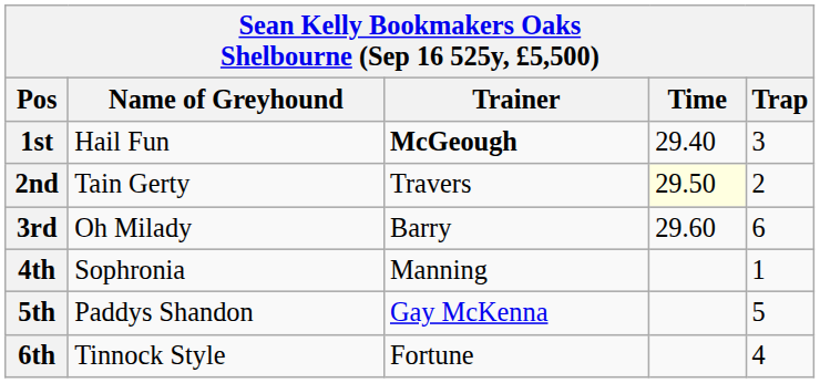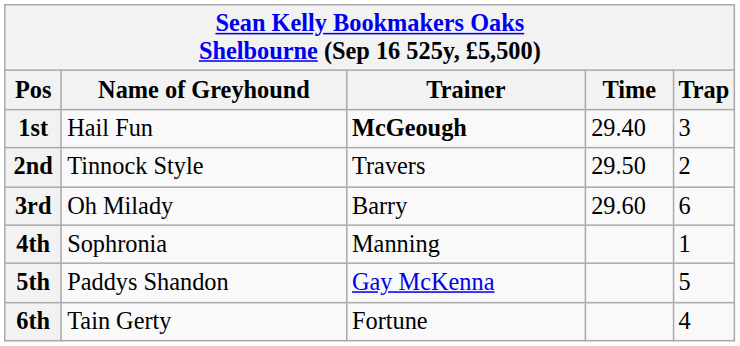 <table class="wikitable">
 <tr>
 <th colspan="6"><a href='#'>Sean Kelly Bookmakers Oaks</a><br> <a href='#'>Shelbourne</a> (Sep 16 525y, £5,500)</th>
 </tr>
 <tr>
 <th width=30>Pos</th>
 <th width=180>Name of Greyhound</th>
 <th width=150>Trainer</th>
 <th width=50>Time</th>
 <th width=30>Trap</th>
 </tr>
 <tr>
 <th>1st</th>
 <td>Hail Fun </td>
 <td><strong>McGeough</strong></td>
 <td>29.40</td>
 <td>3</td>
 </tr>
 <tr>
 <th>2nd</th>
-<td>Tain Gerty</td>
+<td>Tinnock Style</td>
 <td>Travers</td>
-<td style="background: lightyellow;">29.50</td>
+<td>29.50</td>
 <td>2</td>
 </tr>
 <tr>
 <th>3rd</th>
 <td>Oh Milady</td>
 <td>Barry</td>
 <td>29.60</td>
 <td>6</td>
 </tr>
 <tr>
 <th>4th</th>
 <td>Sophronia</td>
 <td>Manning</td>
 <td></td>
 <td>1</td>
 </tr>
 <tr>
 <th>5th</th>
 <td>Paddys Shandon</td>
 <td><a href='#'>Gay McKenna</a></td>
 <td></td>
 <td>5</td>
 </tr>
 <tr>
 <th>6th</th>
-<td>Tinnock Style</td>
+<td>Tain Gerty</td>
 <td>Fortune</td>
 <td></td>
 <td>4</td>
 </tr>
 </table>
